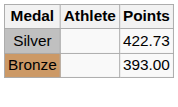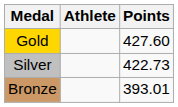 <table class="wikitable">
 <tr>
 <th>Medal</th>
 <th>Athlete</th>
 <th>Points</th>
+</tr>
+<tr>
+<td style="text-align:center;background-color:gold;">Gold</td>
+<td></td>
+<td>427.60</td>
 </tr>
 <tr>
 <td style="text-align:center;background-color:silver;">Silver</td>
 <td></td>
 <td>422.73</td>
 </tr>
 <tr>
 <td style="text-align:center;background-color:#CC9966;">Bronze</td>
 <td></td>
-<td>393.00</td>
+<td>393.01</td>
 </tr>
 </table>
